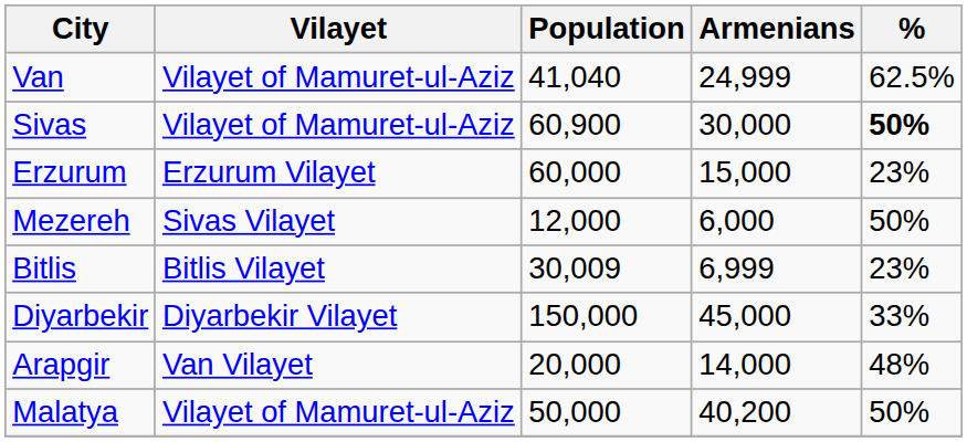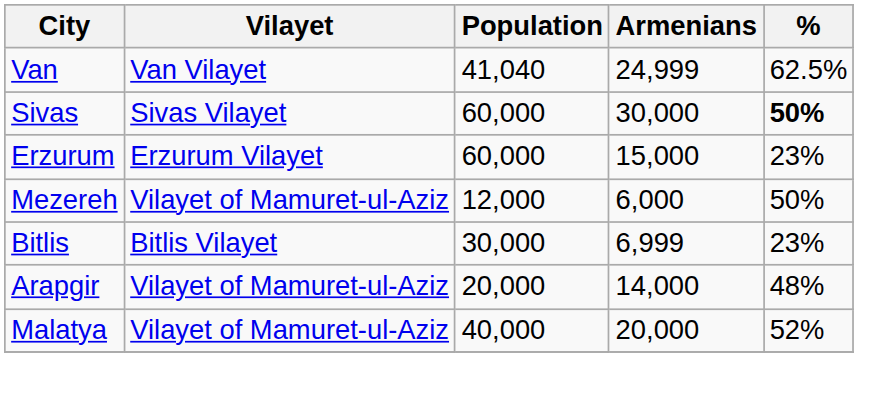 <table class="wikitable sortable">
 <tr>
 <th>City</th>
 <th>Vilayet</th>
 <th>Population</th>
 <th>Armenians</th>
 <th>%</th>
 </tr>
 <tr>
 <td><a href='#'>Van</a></td>
-<td><a href='#'>Vilayet of Mamuret-ul-Aziz</a></td>
+<td><a href='#'>Van Vilayet</a></td>
 <td>41,040</td>
 <td>24,999</td>
 <td>62.5%</td>
 </tr>
 <tr>
 <td><a href='#'>Sivas</a></td>
-<td><a href='#'>Vilayet of Mamuret-ul-Aziz</a></td>
-<td>60,900</td>
+<td><a href='#'>Sivas Vilayet</a></td>
+<td>60,000</td>
 <td>30,000</td>
 <td><strong>50%</strong></td>
 </tr>
 <tr>
 <td><a href='#'>Erzurum</a></td>
 <td><a href='#'>Erzurum Vilayet</a></td>
 <td>60,000</td>
 <td>15,000</td>
 <td>23%</td>
 </tr>
 <tr>
 <td><a href='#'>Mezereh</a></td>
-<td><a href='#'>Sivas Vilayet</a></td>
+<td><a href='#'>Vilayet of Mamuret-ul-Aziz</a></td>
 <td>12,000</td>
 <td>6,000</td>
 <td>50%</td>
 </tr>
 <tr>
 <td><a href='#'>Bitlis</a></td>
 <td><a href='#'>Bitlis Vilayet</a></td>
-<td>30,009</td>
+<td>30,000</td>
 <td>6,999</td>
 <td>23%</td>
 </tr>
 <tr>
-<td><a href='#'>Diyarbekir</a></td>
-<td><a href='#'>Diyarbekir Vilayet</a></td>
-<td>150,000</td>
-<td>45,000</td>
-<td>33%</td>
-</tr>
-<tr>
 <td><a href='#'>Arapgir</a></td>
-<td><a href='#'>Van Vilayet</a></td>
+<td><a href='#'>Vilayet of Mamuret-ul-Aziz</a></td>
 <td>20,000</td>
 <td>14,000</td>
 <td>48%</td>
 </tr>
 <tr>
 <td><a href='#'>Malatya</a></td>
 <td><a href='#'>Vilayet of Mamuret-ul-Aziz</a></td>
-<td>50,000</td>
-<td>40,200</td>
-<td>50%</td>
+<td>40,000</td>
+<td>20,000</td>
+<td>52%</td>
 </tr>
 <tr>
 </tr>
 </table>
